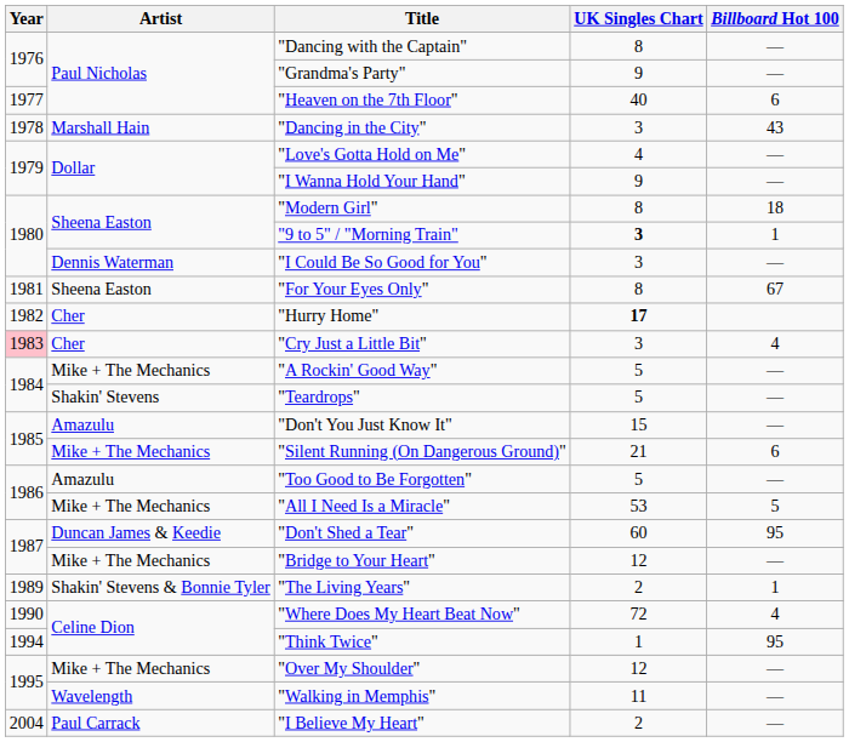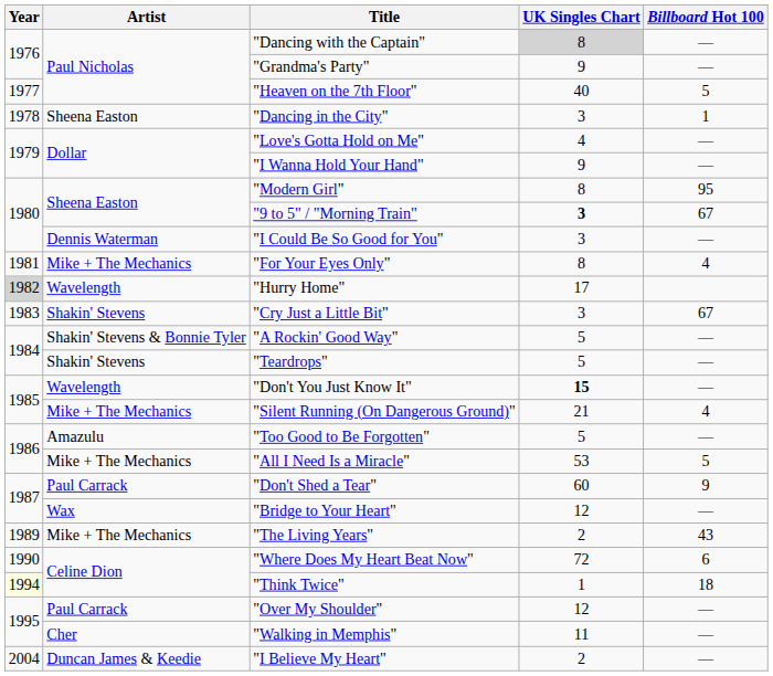 <table class="wikitable">
 <tr>
 <th>Year</th>
 <th>Artist</th>
 <th>Title</th>
 <th><a href='#'>UK Singles Chart</a></th>
 <th><a href='#'><em>Billboard</em> Hot 100</a></th>
 </tr>
 <tr>
 <td rowspan="2" align="center">1976</td>
 <td rowspan="3" align="left"><a href='#'>Paul Nicholas</a></td>
 <td align="left">"Dancing with the Captain"</td>
-<td align="center">8</td>
+<td align="center" style="background: lightgrey;">8</td>
 <td align="center">—</td>
 </tr>
 <tr>
 <td align="left">"Grandma's Party"</td>
 <td align="center">9</td>
 <td align="center">—</td>
 </tr>
 <tr>
 <td align="center">1977</td>
 <td align="left">"<a href='#'>Heaven on the 7th Floor</a>"</td>
 <td align="center">40</td>
-<td align="center">6</td>
+<td align="center">5</td>
 </tr>
 <tr>
 <td align="center">1978</td>
-<td align="left"><a href='#'>Marshall Hain</a></td>
+<td align="left">Sheena Easton</td>
 <td align="left">"<a href='#'>Dancing in the City</a>"</td>
 <td align="center">3</td>
-<td align="center">43</td>
+<td align="center">1</td>
 </tr>
 <tr>
 <td rowspan="2" align="center">1979</td>
 <td rowspan="2" align="left"><a href='#'>Dollar</a></td>
 <td align="left">"<a href='#'>Love's Gotta Hold on Me</a>"</td>
 <td align="center">4</td>
 <td align="center">—</td>
 </tr>
 <tr>
 <td align="left">"<a href='#'>I Wanna Hold Your Hand</a>"</td>
 <td align="center">9</td>
 <td align="center">—</td>
 </tr>
 <tr>
 <td rowspan="3" align="center">1980</td>
 <td rowspan="2" align="left"><a href='#'>Sheena Easton</a></td>
 <td align="left">"<a href='#'>Modern Girl</a>"</td>
 <td align="center">8</td>
-<td align="center">18</td>
+<td align="center">95</td>
 </tr>
 <tr>
 <td align="left"><a href='#'>"9 to 5" / "Morning Train"</a></td>
 <td align="center"><strong>3</strong></td>
-<td align="center">1</td>
+<td align="center">67</td>
 </tr>
 <tr>
 <td align="left"><a href='#'>Dennis Waterman</a></td>
 <td align="left">"<a href='#'>I Could Be So Good for You</a>"</td>
 <td align="center">3</td>
 <td align="center">—</td>
 </tr>
 <tr>
 <td align="center">1981</td>
-<td align="left">Sheena Easton</td>
+<td align="left"><a href='#'>Mike + The Mechanics</a></td>
 <td align="left">"<a href='#'>For Your Eyes Only</a>"</td>
 <td align="center">8</td>
+<td align="center">4</td>
+</tr>
+<tr>
+<td align="center" style="background: lightgrey;">1982</td>
+<td align="left"><a href='#'>Wavelength</a></td>
+<td align="left">"Hurry Home"</td>
+<td align="center">17</td>
+<td align="center"></td>
+</tr>
+<tr>
+<td align="center">1983</td>
+<td align="left"><a href='#'>Shakin' Stevens</a></td>
+<td align="left">"<a href='#'>Cry Just a Little Bit</a>"</td>
+<td align="center">3</td>
 <td align="center">67</td>
 </tr>
 <tr>
-<td align="center">1982</td>
-<td><a href='#'>Cher</a></td>
-<td align="left">"Hurry Home"</td>
-<td align="center"><strong>17</strong></td>
-<td align="center"></td>
-</tr>
-<tr>
-<td align="center" style="background: pink;">1983</td>
-<td><a href='#'>Cher</a></td>
-<td align="left">"<a href='#'>Cry Just a Little Bit</a>"</td>
-<td align="center">3</td>
-<td align="center">4</td>
-</tr>
-<tr>
 <td rowspan="2">1984</td>
-<td align="left">Mike + The Mechanics</td>
+<td align="left">Shakin' Stevens & <a href='#'>Bonnie Tyler</a></td>
 <td align="left">"<a href='#'>A Rockin' Good Way</a>"</td>
 <td align="center">5</td>
 <td align="center">—</td>
 </tr>
 <tr>
 <td align="left">Shakin' Stevens</td>
 <td align="left">"<a href='#'>Teardrops</a>"</td>
 <td align="center">5</td>
 <td align="center">—</td>
 </tr>
 <tr>
 <td rowspan="2" align="center">1985</td>
-<td align="left"><a href='#'>Amazulu</a></td>
+<td align="left"><a href='#'>Wavelength</a></td>
 <td align="left">"Don't You Just Know It"</td>
-<td align="center">15</td>
+<td align="center"><strong>15</strong></td>
 <td align="center">—</td>
 </tr>
 <tr>
 <td align="left"><a href='#'>Mike + The Mechanics</a></td>
 <td align="left">"<a href='#'>Silent Running (On Dangerous Ground)</a>"</td>
 <td align="center">21</td>
-<td align="center">6</td>
+<td align="center">4</td>
 </tr>
 <tr>
 <td rowspan="2" align="center">1986</td>
 <td align="left">Amazulu</td>
 <td align="left">"<a href='#'>Too Good to Be Forgotten</a>"</td>
 <td align="center">5</td>
 <td align="center">—</td>
 </tr>
 <tr>
 <td align="left">Mike + The Mechanics</td>
 <td align="left">"<a href='#'>All I Need Is a Miracle</a>"</td>
 <td align="center">53</td>
 <td align="center">5</td>
 </tr>
 <tr>
 <td rowspan="2" align="center">1987</td>
-<td><a href='#'>Duncan James</a> & <a href='#'>Keedie</a></td>
+<td align="left"><a href='#'>Paul Carrack</a></td>
 <td align="left">"<a href='#'>Don't Shed a Tear</a>"</td>
 <td align="center">60</td>
-<td align="center">95</td>
+<td align="center">9</td>
 </tr>
 <tr>
-<td align="left">Mike + The Mechanics</td>
+<td align="left"><a href='#'>Wax</a></td>
 <td align="left">"<a href='#'>Bridge to Your Heart</a>"</td>
 <td align="center">12</td>
 <td align="center">—</td>
 </tr>
 <tr>
 <td align="center">1989</td>
-<td align="left">Shakin' Stevens & <a href='#'>Bonnie Tyler</a></td>
+<td align="left">Mike + The Mechanics</td>
 <td align="left">"<a href='#'>The Living Years</a>"</td>
 <td align="center">2</td>
-<td align="center">1</td>
+<td align="center">43</td>
 </tr>
 <tr>
 <td align="center">1990</td>
 <td rowspan="2" align="left"><a href='#'>Celine Dion</a></td>
 <td align="left">"<a href='#'>Where Does My Heart Beat Now</a>"</td>
 <td align="center">72</td>
-<td align="center">4</td>
+<td align="center">6</td>
 </tr>
 <tr>
-<td align="center">1994</td>
+<td align="center" style="background: lightyellow;">1994</td>
 <td align="left">"<a href='#'>Think Twice</a>"</td>
 <td align="center">1</td>
-<td align="center">95</td>
+<td align="center">18</td>
 </tr>
 <tr>
 <td rowspan="2">1995</td>
-<td>Mike + The Mechanics</td>
+<td align="left"><a href='#'>Paul Carrack</a></td>
 <td>"<a href='#'>Over My Shoulder</a>"</td>
 <td align="center">12</td>
 <td align="center">—</td>
 </tr>
 <tr>
-<td align="left"><a href='#'>Wavelength</a></td>
+<td><a href='#'>Cher</a></td>
 <td>"<a href='#'>Walking in Memphis</a>"</td>
 <td align="center">11</td>
 <td align="center">—</td>
 </tr>
 <tr>
 <td>2004</td>
-<td align="left"><a href='#'>Paul Carrack</a></td>
+<td><a href='#'>Duncan James</a> & <a href='#'>Keedie</a></td>
 <td>"<a href='#'>I Believe My Heart</a>"</td>
 <td align="center">2</td>
 <td align="center">—</td>
 </tr>
 </table>
